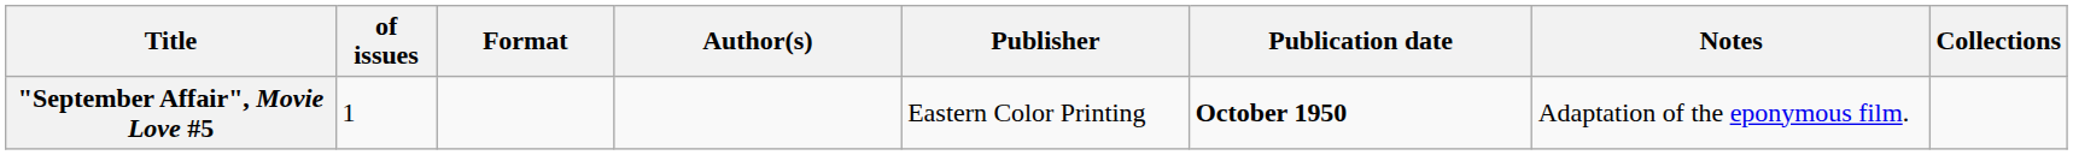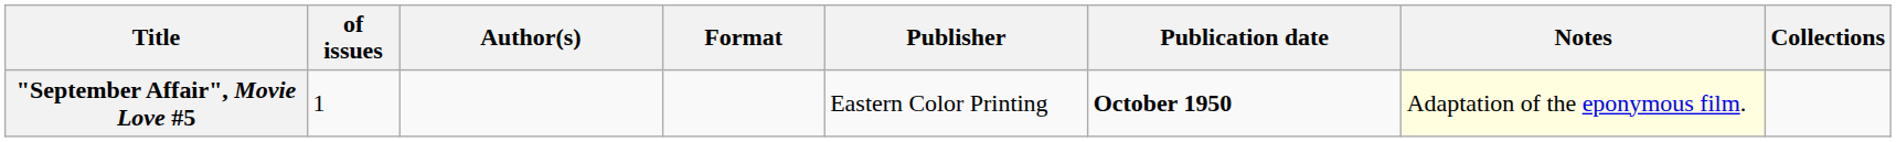 <table class="wikitable">
 <tr>
 <th>Title</th>
 <th style="width:40pt"> of issues</th>
+<th style="width:125pt">Author(s)</th>
 <th style="width:75pt">Format</th>
-<th style="width:125pt">Author(s)</th>
 <th style="width:125pt">Publisher</th>
 <th style="width:150pt">Publication date</th>
 <th style="width:175pt">Notes</th>
 <th>Collections</th>
 </tr>
 <tr>
 <th>"September Affair", <em>Movie Love</em> #5</th>
 <td>1</td>
 <td></td>
 <td></td>
 <td>Eastern Color Printing</td>
 <td><strong>October 1950</strong></td>
-<td>Adaptation of the <a href='#'>eponymous film</a>.</td>
+<td style="background: lightyellow;">Adaptation of the <a href='#'>eponymous film</a>.</td>
 <td></td>
 </tr>
 </table>
